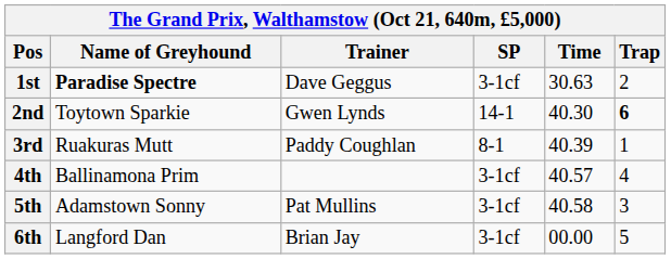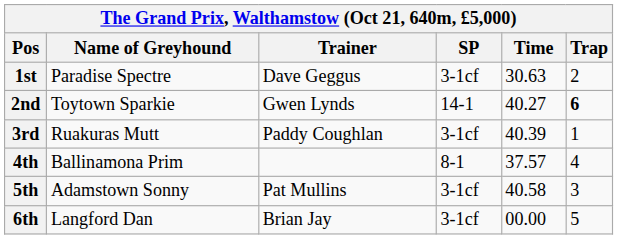 <table class="wikitable">
 <tr>
 <th colspan="6"><a href='#'>The Grand Prix</a>, <a href='#'>Walthamstow</a> (Oct 21, 640m, £5,000)</th>
 </tr>
 <tr>
 <th width=30>Pos</th>
 <th width=180>Name of Greyhound</th>
 <th width=150>Trainer</th>
 <th width=50>SP</th>
 <th width=50>Time</th>
 <th width=30>Trap</th>
 </tr>
 <tr>
 <th>1st</th>
-<td><strong>Paradise Spectre</strong></td>
+<td>Paradise Spectre</td>
 <td>Dave Geggus</td>
 <td>3-1cf</td>
 <td>30.63</td>
 <td>2</td>
 </tr>
 <tr>
 <th>2nd</th>
 <td>Toytown Sparkie</td>
 <td>Gwen Lynds</td>
 <td>14-1</td>
-<td>40.30</td>
+<td>40.27</td>
 <td><strong>6</strong></td>
 </tr>
 <tr>
 <th>3rd</th>
 <td>Ruakuras Mutt</td>
 <td>Paddy Coughlan</td>
-<td>8-1</td>
+<td>3-1cf</td>
 <td>40.39</td>
 <td>1</td>
 </tr>
 <tr>
 <th>4th</th>
 <td>Ballinamona Prim</td>
 <td></td>
-<td>3-1cf</td>
-<td>40.57</td>
+<td>8-1</td>
+<td>37.57</td>
 <td>4</td>
 </tr>
 <tr>
 <th>5th</th>
 <td>Adamstown Sonny</td>
 <td>Pat Mullins</td>
 <td>3-1cf</td>
 <td>40.58</td>
 <td>3</td>
 </tr>
 <tr>
 <th>6th</th>
 <td>Langford Dan</td>
 <td>Brian Jay</td>
 <td>3-1cf</td>
 <td>00.00</td>
 <td>5</td>
 </tr>
 </table>
